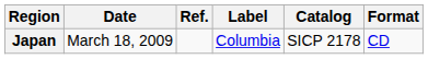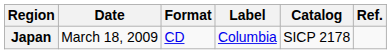 <table class="wikitable plainrowheaders">
 <tr>
 <th>Region</th>
 <th>Date</th>
-<th>Ref.</th>
+<th>Format</th>
 <th>Label</th>
 <th>Catalog</th>
-<th>Format</th>
+<th>Ref.</th>
 </tr>
 <tr>
 <th scope="row">Japan</th>
 <td>March 18, 2009</td>
-<td></td>
+<td><a href='#'>CD</a></td>
 <td><a href='#'>Columbia</a></td>
 <td>SICP 2178</td>
-<td><a href='#'>CD</a></td>
+<td></td>
 </tr>
 </table>
